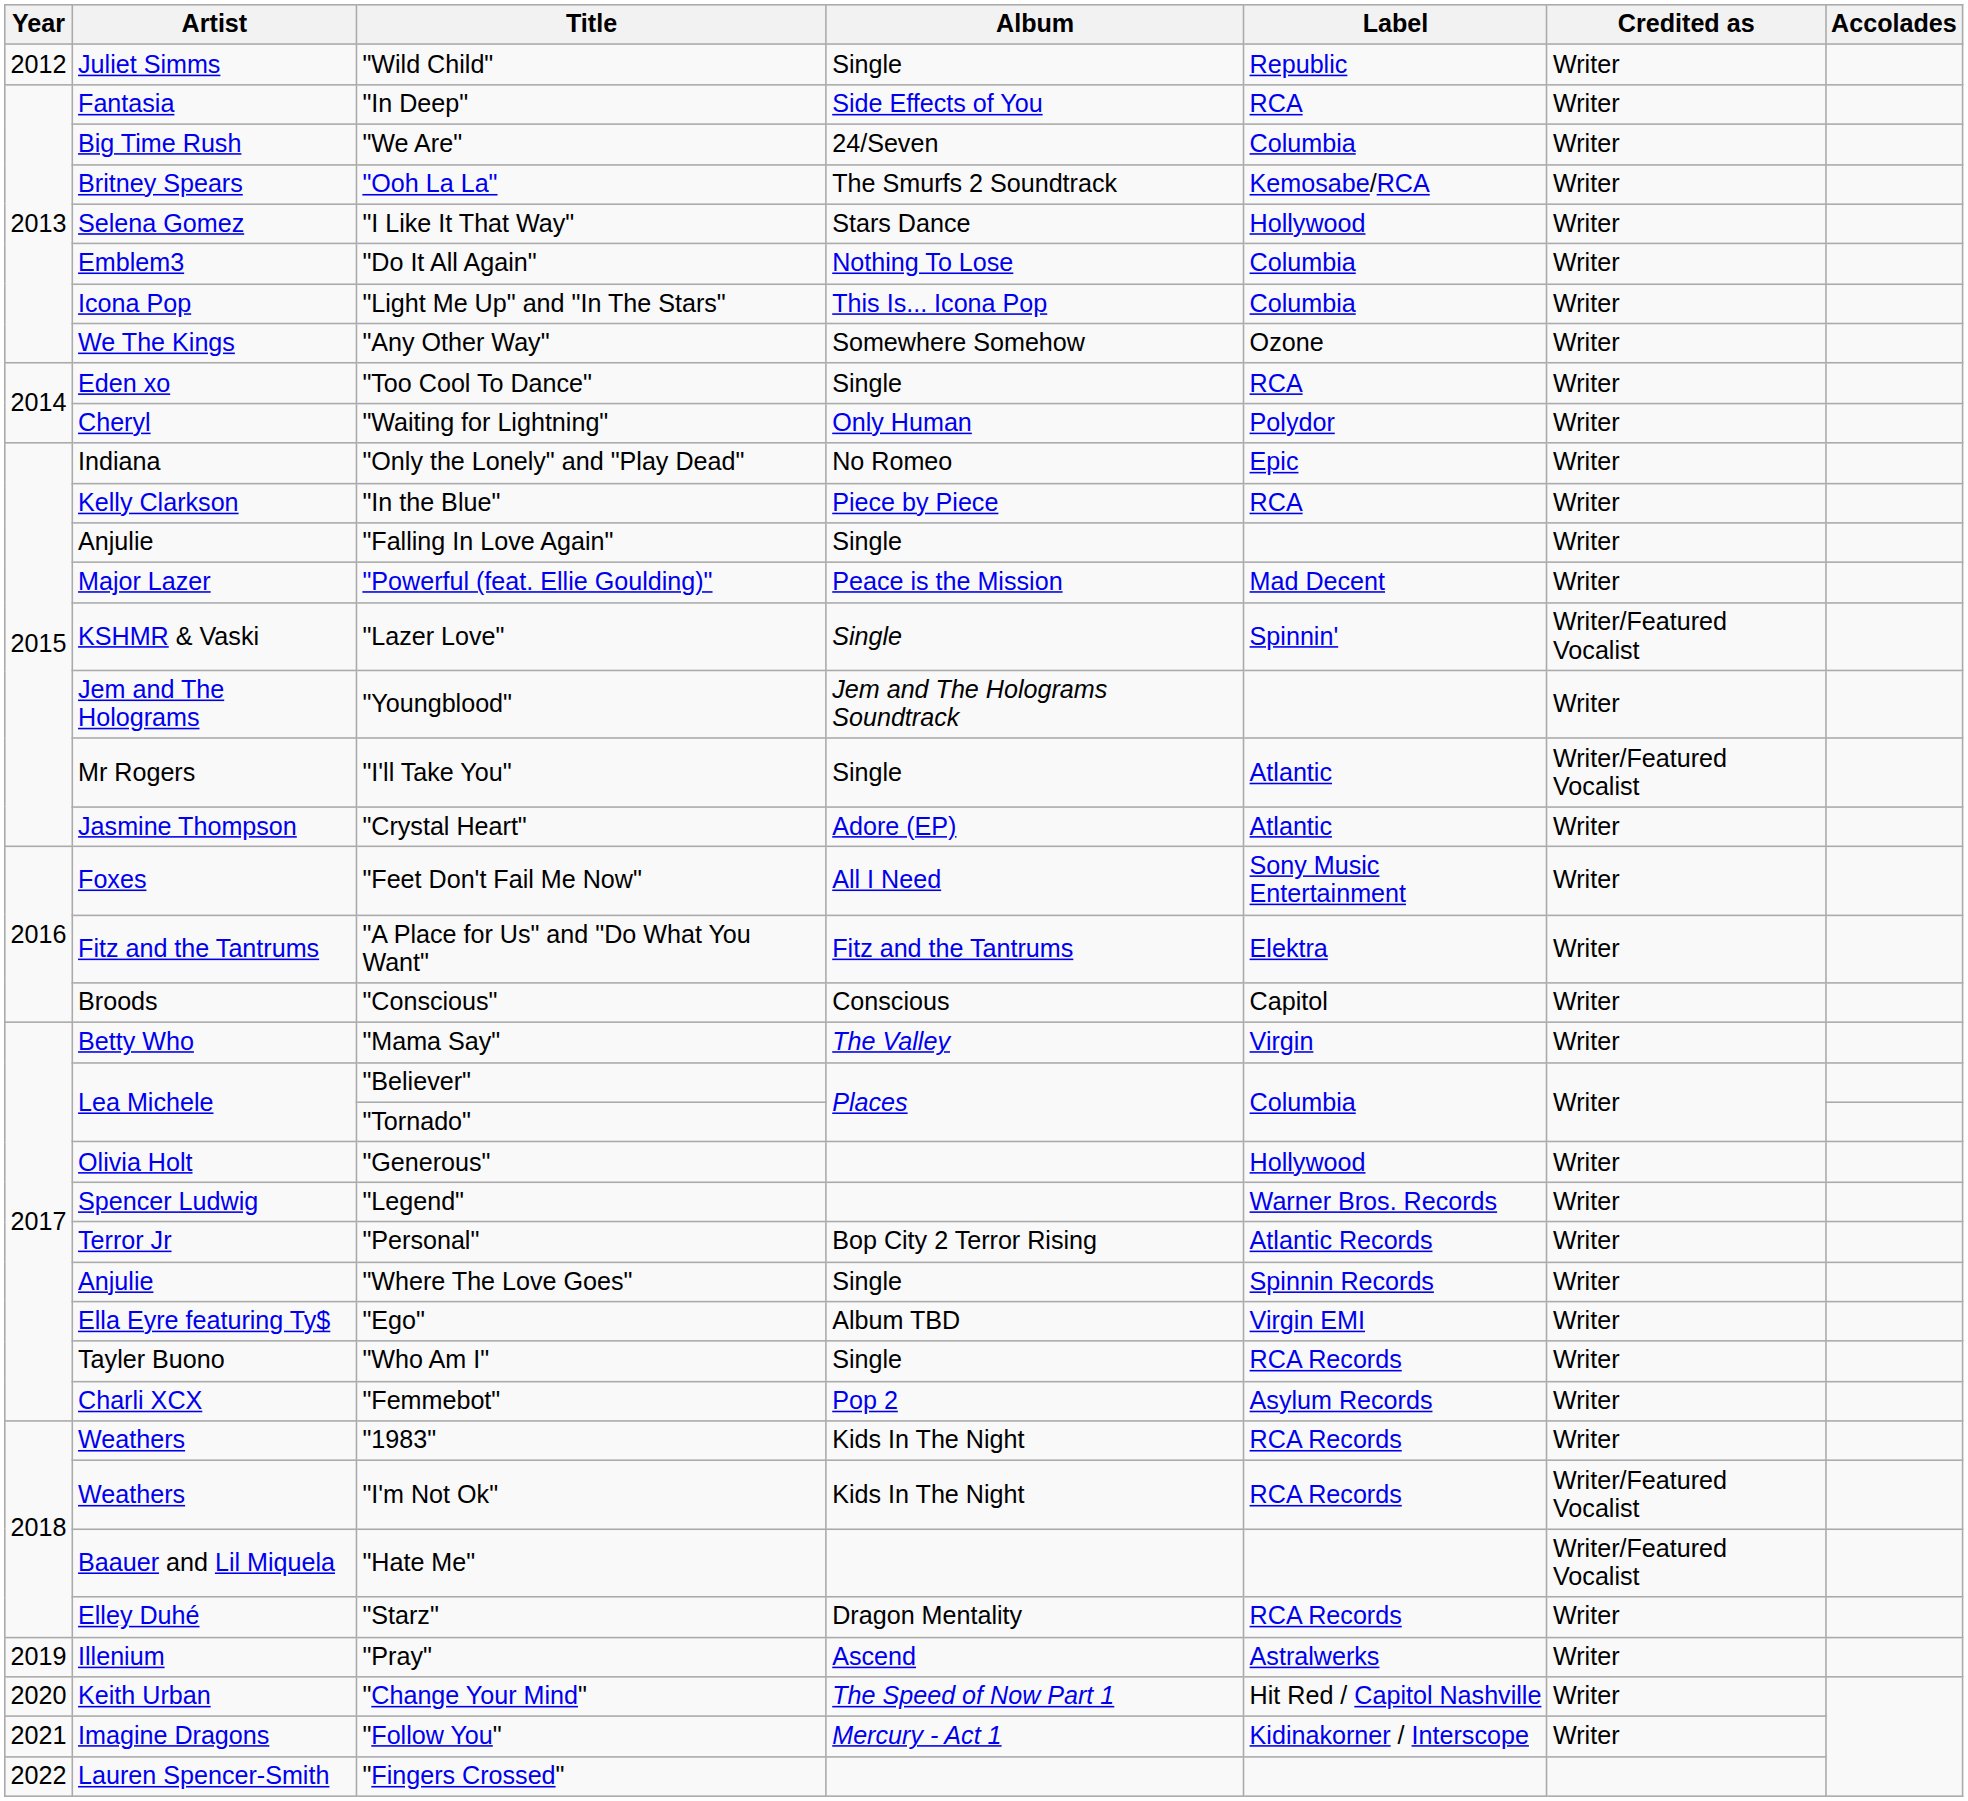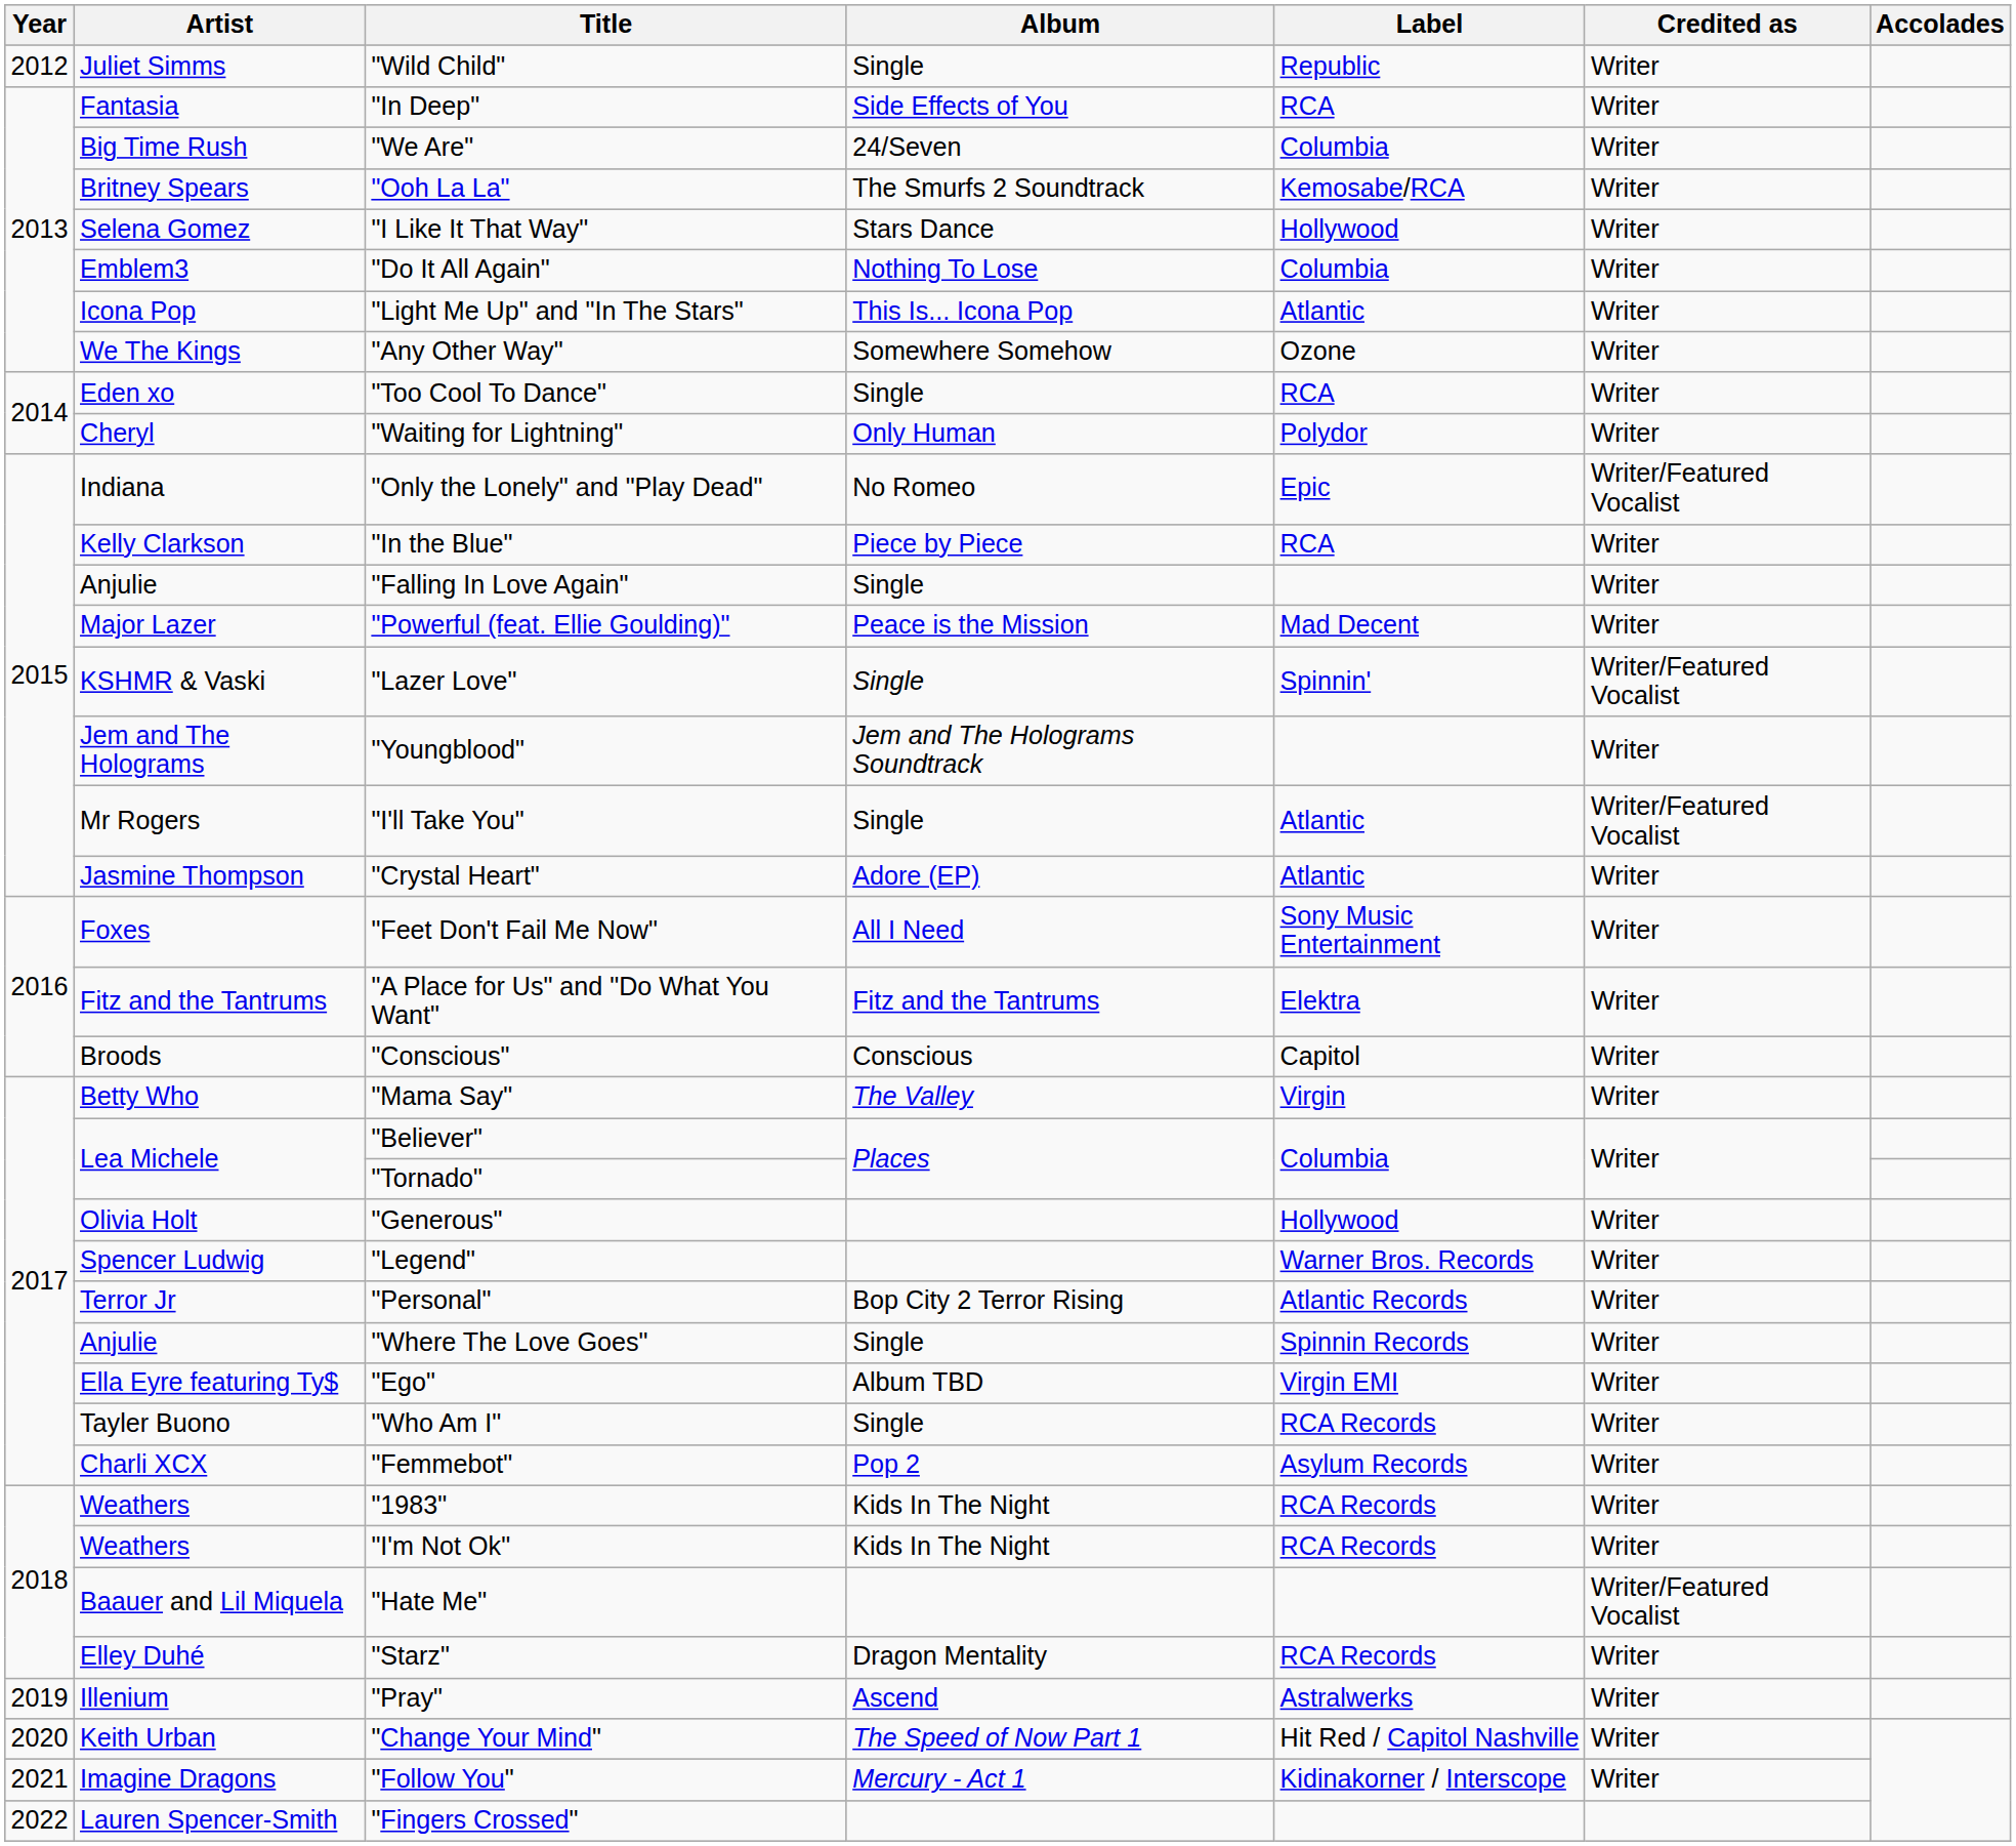 <table class="wikitable">
 <tr>
 <th>Year</th>
 <th>Artist</th>
 <th>Title</th>
 <th>Album</th>
 <th>Label</th>
 <th>Credited as</th>
 <th>Accolades</th>
 </tr>
 <tr>
 <td>2012</td>
 <td><a href='#'>Juliet Simms</a></td>
 <td>"Wild Child"</td>
 <td>Single</td>
 <td><a href='#'>Republic</a></td>
 <td>Writer</td>
 <td></td>
 </tr>
 <tr>
 <td rowspan="7">2013</td>
 <td><a href='#'>Fantasia</a></td>
 <td>"In Deep"</td>
 <td><a href='#'>Side Effects of You</a></td>
 <td><a href='#'>RCA</a></td>
 <td>Writer</td>
 <td></td>
 </tr>
 <tr>
 <td><a href='#'>Big Time Rush</a></td>
 <td>"We Are"</td>
 <td>24/Seven</td>
 <td><a href='#'>Columbia</a></td>
 <td>Writer</td>
 <td></td>
 </tr>
 <tr>
 <td><a href='#'>Britney Spears</a></td>
 <td><a href='#'>"Ooh La La"</a></td>
 <td>The Smurfs 2 Soundtrack</td>
 <td><a href='#'>Kemosabe</a>/<a href='#'>RCA</a></td>
 <td>Writer</td>
 <td></td>
 </tr>
 <tr>
 <td><a href='#'>Selena Gomez</a></td>
 <td>"I Like It That Way"</td>
 <td>Stars Dance</td>
 <td><a href='#'>Hollywood</a></td>
 <td>Writer</td>
 <td></td>
 </tr>
 <tr>
 <td><a href='#'>Emblem3</a></td>
 <td>"Do It All Again"</td>
 <td><a href='#'>Nothing To Lose</a></td>
 <td><a href='#'>Columbia</a></td>
 <td>Writer</td>
 <td></td>
 </tr>
 <tr>
 <td><a href='#'>Icona Pop</a></td>
 <td>"Light Me Up" and "In The Stars"</td>
 <td><a href='#'>This Is... Icona Pop</a></td>
-<td><a href='#'>Columbia</a></td>
+<td><a href='#'>Atlantic</a></td>
 <td>Writer</td>
 <td></td>
 </tr>
 <tr>
 <td><a href='#'>We The Kings</a></td>
 <td>"Any Other Way"</td>
 <td>Somewhere Somehow</td>
 <td>Ozone</td>
 <td>Writer</td>
 <td></td>
 </tr>
 <tr>
 <td rowspan="2">2014</td>
 <td><a href='#'>Eden xo</a></td>
 <td>"Too Cool To Dance"</td>
 <td>Single</td>
 <td><a href='#'>RCA</a></td>
 <td>Writer</td>
 <td></td>
 </tr>
 <tr>
 <td><a href='#'>Cheryl</a></td>
 <td>"Waiting for Lightning"</td>
 <td><a href='#'>Only Human</a></td>
 <td><a href='#'>Polydor</a></td>
 <td>Writer</td>
 <td></td>
 </tr>
 <tr>
 <td rowspan="8">2015</td>
 <td>Indiana</td>
 <td>"Only the Lonely" and "Play Dead"</td>
 <td>No Romeo</td>
 <td><a href='#'>Epic</a></td>
-<td>Writer</td>
+<td>Writer/Featured Vocalist</td>
 <td></td>
 </tr>
 <tr>
 <td><a href='#'>Kelly Clarkson</a></td>
 <td>"In the Blue"</td>
 <td><a href='#'>Piece by Piece</a></td>
 <td><a href='#'>RCA</a></td>
 <td>Writer</td>
 <td></td>
 </tr>
 <tr>
 <td>Anjulie</td>
 <td>"Falling In Love Again"</td>
 <td>Single</td>
 <td></td>
 <td>Writer</td>
 <td></td>
 </tr>
 <tr>
 <td><a href='#'>Major Lazer</a></td>
 <td><a href='#'>"Powerful (feat. Ellie Goulding)"</a></td>
 <td><a href='#'>Peace is the Mission</a></td>
 <td><a href='#'>Mad Decent</a></td>
 <td>Writer</td>
 <td></td>
 </tr>
 <tr>
 <td><a href='#'>KSHMR</a> & Vaski</td>
 <td>"Lazer Love"</td>
 <td><em>Single</em></td>
 <td><a href='#'>Spinnin'</a></td>
 <td>Writer/Featured Vocalist</td>
 <td></td>
 </tr>
 <tr>
 <td><a href='#'>Jem and The Holograms</a></td>
 <td>"Youngblood"</td>
 <td><em>Jem and The Holograms Soundtrack</em></td>
 <td></td>
 <td>Writer</td>
 <td></td>
 </tr>
 <tr>
 <td>Mr Rogers</td>
 <td>"I'll Take You"</td>
 <td>Single</td>
 <td><a href='#'>Atlantic</a></td>
 <td>Writer/Featured Vocalist</td>
 <td></td>
 </tr>
 <tr>
 <td><a href='#'>Jasmine Thompson</a></td>
 <td>"Crystal Heart"</td>
 <td><a href='#'>Adore (EP)</a></td>
 <td><a href='#'>Atlantic</a></td>
 <td>Writer</td>
 <td></td>
 </tr>
 <tr>
 <td rowspan="3">2016</td>
 <td><a href='#'>Foxes</a></td>
 <td>"Feet Don't Fail Me Now"</td>
 <td><a href='#'>All I Need</a></td>
 <td><a href='#'>Sony Music Entertainment</a></td>
 <td>Writer</td>
 <td></td>
 </tr>
 <tr>
 <td><a href='#'>Fitz and the Tantrums</a></td>
 <td>"A Place for Us" and "Do What You Want"</td>
 <td><a href='#'>Fitz and the Tantrums</a></td>
 <td><a href='#'>Elektra</a></td>
 <td>Writer</td>
 <td></td>
 </tr>
 <tr>
 <td>Broods</td>
 <td>"Conscious"</td>
 <td>Conscious</td>
 <td>Capitol</td>
 <td>Writer</td>
 <td></td>
 </tr>
 <tr>
 <td rowspan="10">2017</td>
 <td><a href='#'>Betty Who</a></td>
 <td>"Mama Say"</td>
 <td><em><a href='#'>The Valley</a></em></td>
 <td><a href='#'>Virgin</a></td>
 <td>Writer</td>
 <td></td>
 </tr>
 <tr>
 <td rowspan="2"><a href='#'>Lea Michele</a></td>
 <td>"Believer"</td>
 <td rowspan="2"><em><a href='#'>Places</a></em></td>
 <td rowspan="2"><a href='#'>Columbia</a></td>
 <td rowspan="2">Writer</td>
 <td></td>
 </tr>
 <tr>
 <td>"Tornado"</td>
 <td></td>
 </tr>
 <tr>
 <td><a href='#'>Olivia Holt</a></td>
 <td>"Generous"</td>
 <td></td>
 <td><a href='#'>Hollywood</a></td>
 <td>Writer</td>
 <td></td>
 </tr>
 <tr>
 <td><a href='#'>Spencer Ludwig</a></td>
 <td>"Legend"</td>
 <td></td>
 <td><a href='#'>Warner Bros. Records</a></td>
 <td>Writer</td>
 <td></td>
 </tr>
 <tr>
 <td><a href='#'>Terror Jr</a></td>
 <td>"Personal"</td>
 <td>Bop City 2 Terror Rising</td>
 <td><a href='#'>Atlantic Records</a></td>
 <td>Writer</td>
 <td></td>
 </tr>
 <tr>
 <td><a href='#'>Anjulie</a></td>
 <td>"Where The Love Goes"</td>
 <td>Single</td>
 <td><a href='#'>Spinnin Records</a></td>
 <td>Writer</td>
 <td></td>
 </tr>
 <tr>
 <td><a href='#'>Ella Eyre featuring Ty$</a></td>
 <td>"Ego"</td>
 <td>Album TBD</td>
 <td><a href='#'>Virgin EMI</a></td>
 <td>Writer</td>
 <td></td>
 </tr>
 <tr>
 <td>Tayler Buono</td>
 <td>"Who Am I"</td>
 <td>Single</td>
 <td><a href='#'>RCA Records</a></td>
 <td>Writer</td>
 <td></td>
 </tr>
 <tr>
 <td><a href='#'>Charli XCX</a></td>
 <td>"Femmebot"</td>
 <td><a href='#'>Pop 2</a></td>
 <td><a href='#'>Asylum Records</a></td>
 <td>Writer</td>
 <td></td>
 </tr>
 <tr>
 <td rowspan="4">2018</td>
 <td><a href='#'>Weathers</a></td>
 <td>"1983"</td>
 <td>Kids In The Night</td>
 <td><a href='#'>RCA Records</a></td>
 <td>Writer</td>
 <td></td>
 </tr>
 <tr>
 <td><a href='#'>Weathers</a></td>
 <td>"I'm Not Ok"</td>
 <td>Kids In The Night</td>
 <td><a href='#'>RCA Records</a></td>
-<td>Writer/Featured Vocalist</td>
+<td>Writer</td>
 <td></td>
 </tr>
 <tr>
 <td><a href='#'>Baauer</a> and <a href='#'>Lil Miquela</a></td>
 <td>"Hate Me"</td>
 <td></td>
 <td></td>
 <td>Writer/Featured Vocalist</td>
 <td></td>
 </tr>
 <tr>
 <td><a href='#'>Elley Duhé</a></td>
 <td>"Starz"</td>
 <td>Dragon Mentality</td>
 <td><a href='#'>RCA Records</a></td>
 <td>Writer</td>
 <td></td>
 </tr>
 <tr>
 <td>2019</td>
 <td><a href='#'>Illenium</a></td>
 <td>"Pray"</td>
 <td><a href='#'>Ascend</a></td>
 <td><a href='#'>Astralwerks</a></td>
 <td>Writer</td>
 <td></td>
 </tr>
 <tr>
 <td>2020</td>
 <td><a href='#'>Keith Urban</a></td>
 <td>"<a href='#'>Change Your Mind</a>"</td>
 <td><em><a href='#'>The Speed of Now Part 1</a></em></td>
 <td>Hit Red / <a href='#'>Capitol Nashville</a></td>
 <td>Writer</td>
 </tr>
 <tr>
 <td>2021</td>
 <td><a href='#'>Imagine Dragons</a></td>
 <td>"<a href='#'>Follow You</a>"</td>
 <td><em><a href='#'>Mercury - Act 1</a></em></td>
 <td><a href='#'>Kidinakorner</a> / <a href='#'>Interscope</a></td>
 <td>Writer</td>
 </tr>
 <tr>
 <td>2022</td>
 <td><a href='#'>Lauren Spencer-Smith</a></td>
 <td>"<a href='#'>Fingers Crossed</a>"</td>
 <td></td>
 <td></td>
 <td></td>
 </tr>
 </table>
